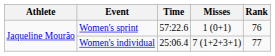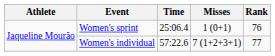 <table class="wikitable" style="font-size:90%">
 <tr>
 <th>Athlete</th>
 <th>Event</th>
 <th>Time</th>
 <th>Misses</th>
 <th>Rank</th>
 </tr>
 <tr align=center>
 <td align=left rowspan=2><a href='#'>Jaqueline Mourão</a></td>
 <td align=left><a href='#'>Women's sprint</a></td>
-<td>57:22.6</td>
+<td>25:06.4</td>
 <td>1 (0+1)</td>
 <td>76</td>
 </tr>
 <tr align=center>
 <td align=left><a href='#'>Women's individual</a></td>
-<td>25:06.4</td>
+<td>57:22.6</td>
 <td>7 (1+2+3+1)</td>
 <td>77</td>
 </tr>
 </table>
